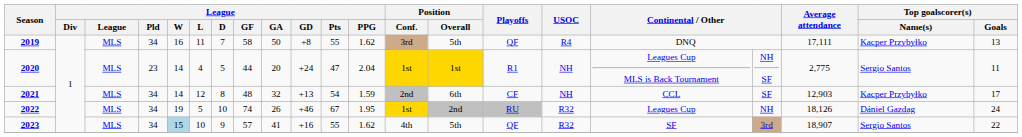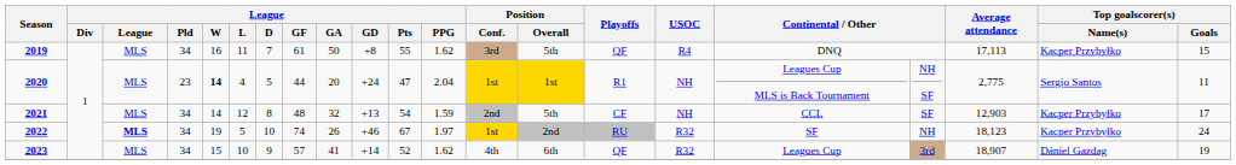 <table class="wikitable" width=100% style="font-size:90%; text-align:center;">
 <tr style="background:#f0f6ff;">
 <th rowspan="2">Season</th>
 <th colspan="11"><a href='#'>League</a></th>
 <th colspan="2">Position</th>
 <th rowspan="2"><a href='#'>Playoffs</a></th>
 <th rowspan="2"><a href='#'>USOC</a></th>
 <th rowspan="2" colspan="2"><a href='#'>Continental</a> / Other</th>
 <th rowspan="2"><a href='#'>Average <br> attendance</a></th>
 <th colspan="2">Top goalscorer(s)</th>
 </tr>
 <tr>
 <th>Div</th>
 <th>League</th>
 <th>Pld</th>
 <th>W</th>
 <th>L</th>
 <th>D</th>
 <th>GF</th>
 <th>GA</th>
 <th>GD</th>
 <th>Pts</th>
 <th>PPG</th>
 <th>Conf.</th>
 <th>Overall</th>
 <th>Name(s)</th>
 <th>Goals</th>
 </tr>
 <tr>
 <td><strong><a href='#'>2019</a></strong></td>
 <td rowspan="5">1</td>
 <td><a href='#'>MLS</a></td>
 <td>34</td>
 <td>16</td>
 <td>11</td>
 <td>7</td>
-<td>58</td>
+<td>61</td>
 <td>50</td>
 <td>+8</td>
 <td>55</td>
 <td>1.62</td>
 <td bgcolor=CFAA88>3rd</td>
 <td>5th</td>
 <td><a href='#'>QF</a></td>
 <td><a href='#'>R4</a></td>
 <td colspan = 2>DNQ</td>
-<td>17,111</td>
+<td>17,113</td>
 <td align="left"> <a href='#'>Kacper Przybyłko</a></td>
-<td>13</td>
+<td>15</td>
 </tr>
 <tr>
 <td><strong><a href='#'>2020</a></strong></td>
 <td><a href='#'>MLS</a></td>
 <td>23</td>
-<td>14</td>
+<td><strong>14</strong></td>
 <td>4</td>
 <td>5</td>
 <td>44</td>
 <td>20</td>
 <td>+24</td>
 <td>47</td>
 <td>2.04</td>
 <td bgcolor=gold>1st</td>
 <td bgcolor=gold>1st</td>
 <td><a href='#'>R1</a></td>
 <td><a href='#'>NH</a></td>
 <td><a href='#'>Leagues Cup</a><hr><a href='#'>MLS is Back Tournament</a></td>
 <td><a href='#'>NH</a><hr><a href='#'>SF</a></td>
 <td>2,775</td>
 <td align="left"> <a href='#'>Sergio Santos</a></td>
 <td>11</td>
 </tr>
 <tr>
 <td><strong><a href='#'>2021</a></strong></td>
 <td><a href='#'>MLS</a></td>
 <td>34</td>
 <td>14</td>
 <td>12</td>
 <td>8</td>
 <td>48</td>
 <td>32</td>
 <td>+13</td>
 <td>54</td>
 <td>1.59</td>
 <td bgcolor=silver>2nd</td>
-<td>6th</td>
+<td>5th</td>
 <td><a href='#'>CF</a></td>
 <td><a href='#'>NH</a></td>
 <td><a href='#'>CCL</a></td>
 <td><a href='#'>SF</a></td>
 <td>12,903</td>
 <td align="left"> <a href='#'>Kacper Przybyłko</a></td>
 <td>17</td>
 </tr>
 <tr>
 <td><strong><a href='#'>2022</a></strong></td>
-<td><a href='#'>MLS</a></td>
+<td><strong><a href='#'>MLS</a></strong></td>
 <td>34</td>
 <td>19</td>
 <td>5</td>
 <td>10</td>
 <td>74</td>
 <td>26</td>
 <td>+46</td>
 <td>67</td>
-<td>1.95</td>
+<td>1.97</td>
 <td bgcolor=gold>1st</td>
 <td bgcolor=silver>2nd</td>
 <td bgcolor=silver><a href='#'>RU</a></td>
 <td><a href='#'>R32</a></td>
-<td><a href='#'>Leagues Cup</a></td>
+<td><a href='#'>SF</a></td>
 <td><a href='#'>NH</a></td>
-<td>18,126</td>
-<td align="left"> <a href='#'>Dániel Gazdag</a></td>
+<td>18,123</td>
+<td align="left"> <a href='#'>Kacper Przybyłko</a></td>
 <td>24</td>
 </tr>
 <tr>
 <td><strong><a href='#'>2023</a></strong></td>
 <td><a href='#'>MLS</a></td>
 <td>34</td>
-<td style="background: lightblue;">15</td>
+<td>15</td>
 <td>10</td>
 <td>9</td>
 <td>57</td>
 <td>41</td>
-<td>+16</td>
-<td>55</td>
+<td>+14</td>
+<td>52</td>
 <td>1.62</td>
 <td>4th</td>
-<td>5th</td>
+<td>6th</td>
 <td><a href='#'>QF</a></td>
 <td><a href='#'>R32</a></td>
-<td><a href='#'>SF</a></td>
+<td><a href='#'>Leagues Cup</a></td>
 <td style=background:#CFAA88><a href='#'>3rd</a></td>
 <td>18,907</td>
-<td align="left"> <a href='#'>Sergio Santos</a></td>
-<td>22</td>
+<td align="left"> <a href='#'>Dániel Gazdag</a></td>
+<td>19</td>
 </tr>
 <tr>
 </tr>
 </table>
